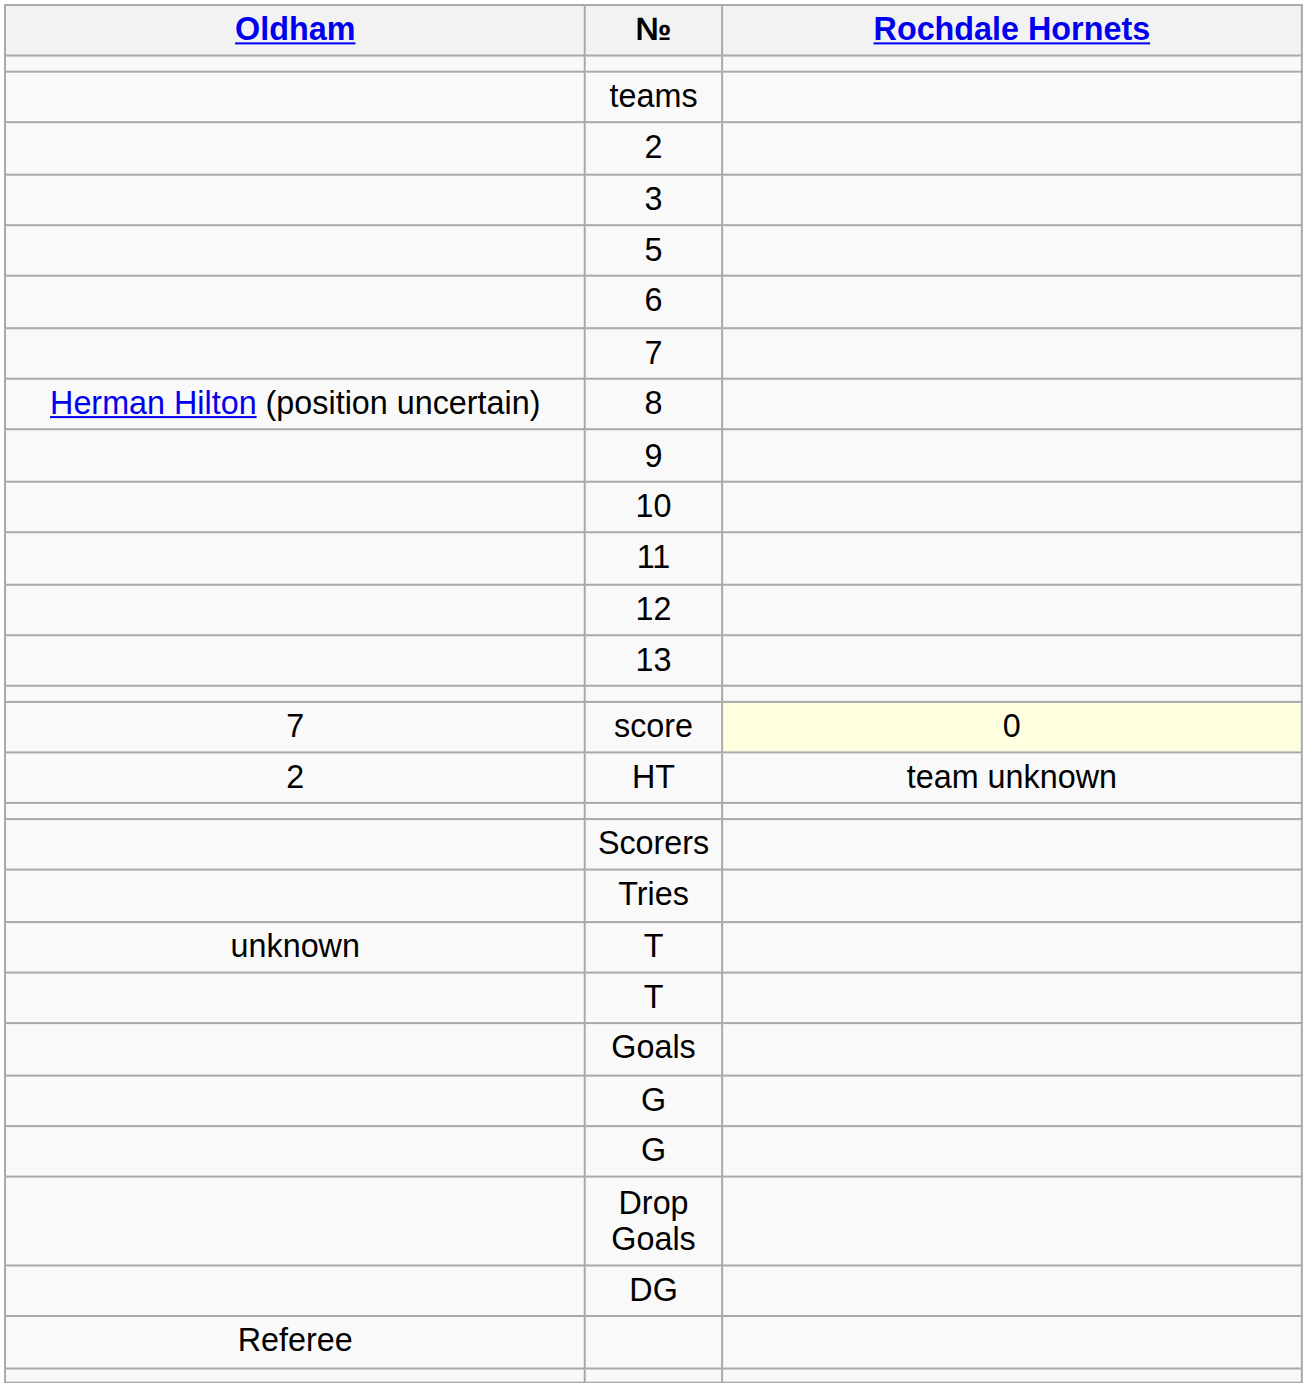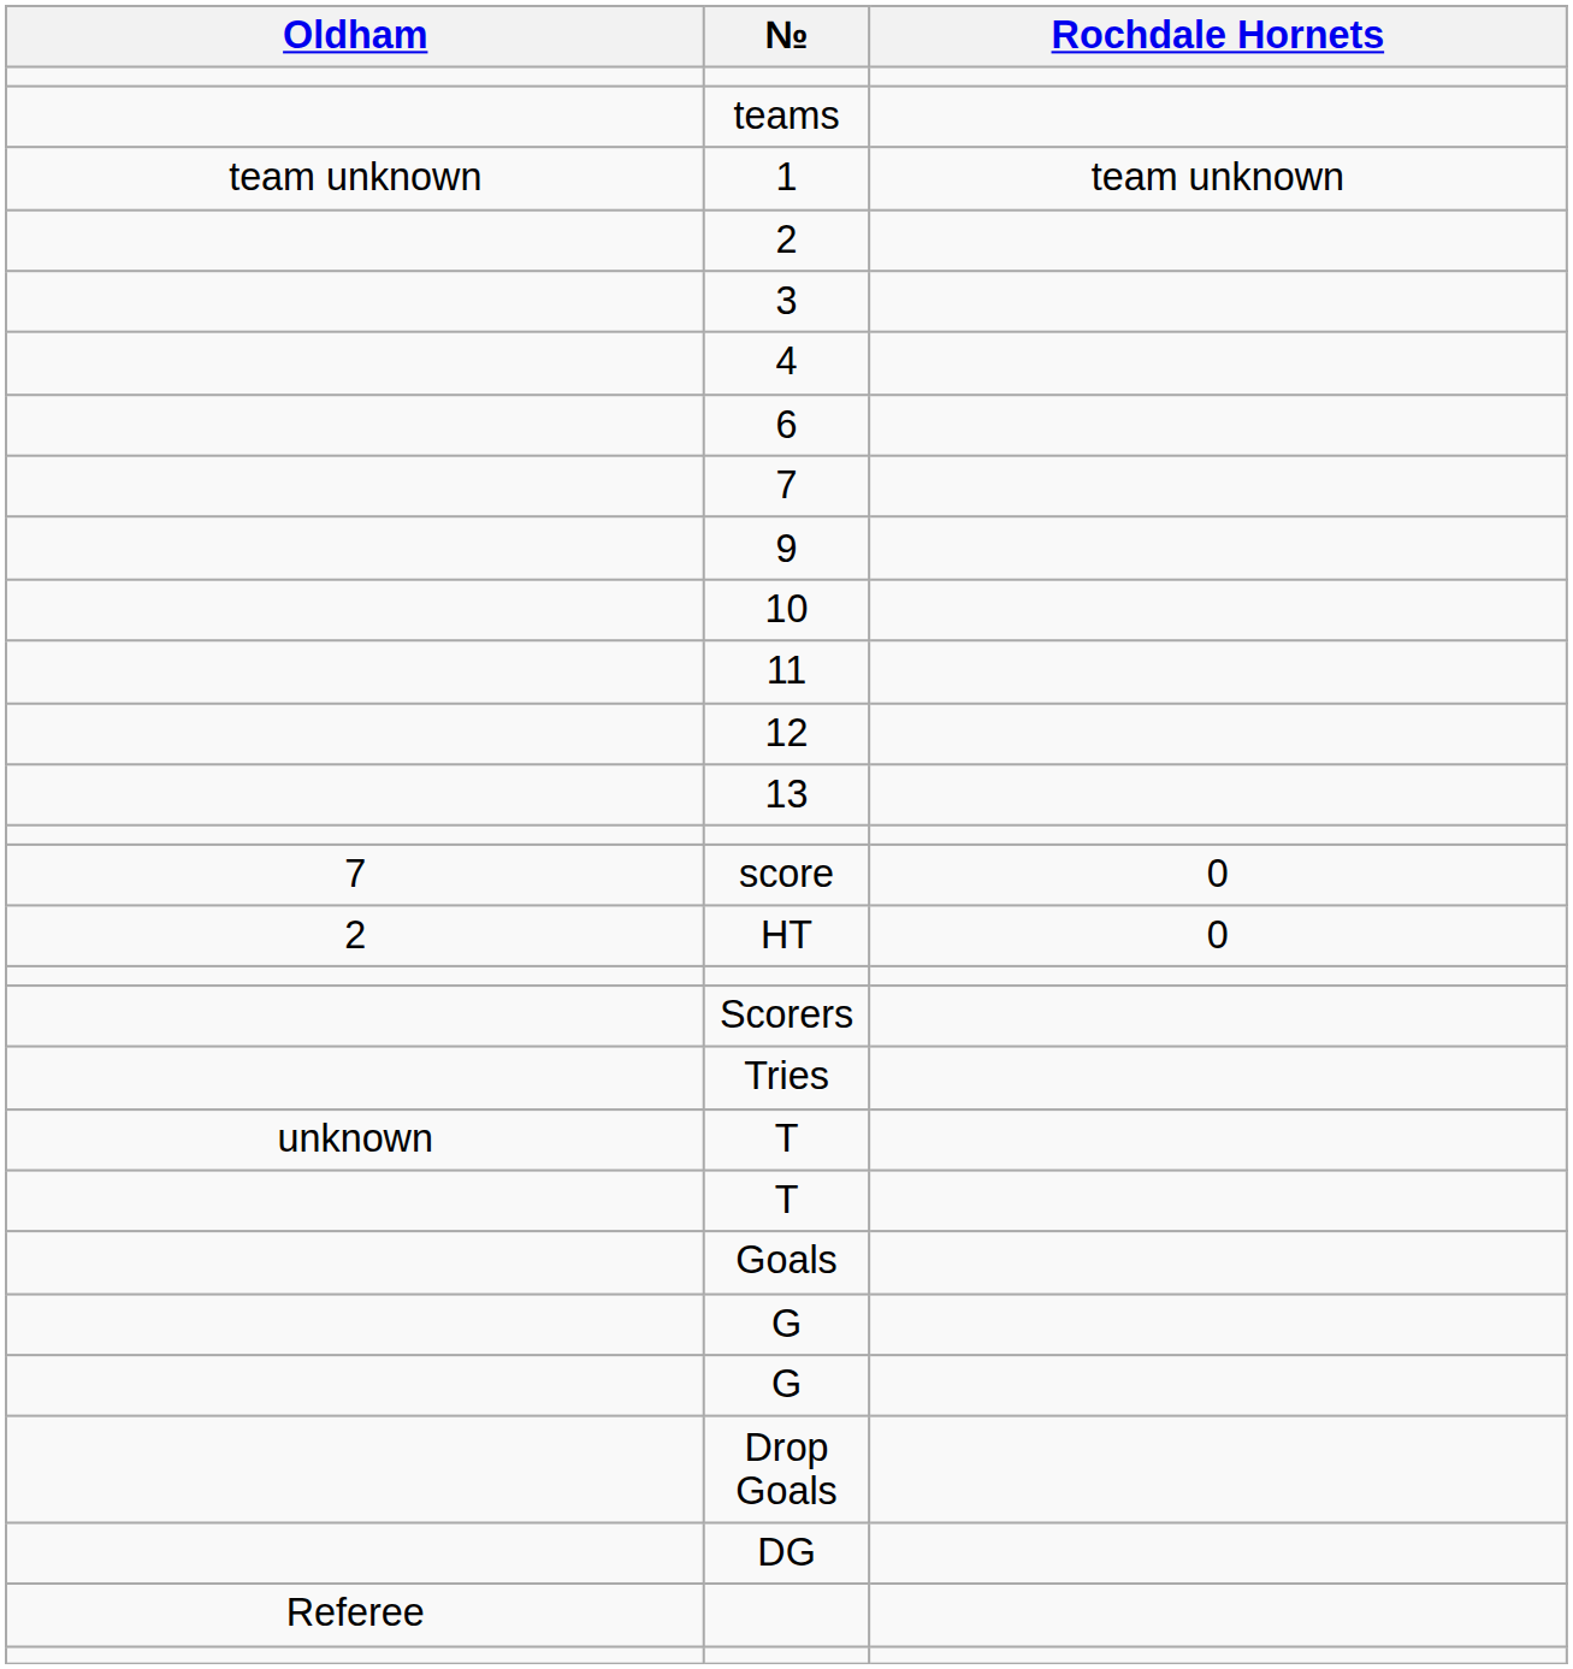 <table class="wikitable" style="text-align:center;">
 <tr>
 <th width=280 abbr="Oldham"><a href='#'>Oldham</a></th>
 <th width=60 abbr="Number">№</th>
 <th width=280 abbr="Rochdale H"><a href='#'>Rochdale Hornets</a></th>
 </tr>
 <tr>
 <td></td>
 <td></td>
 <td></td>
 </tr>
 <tr>
 <td></td>
 <td>teams</td>
 <td></td>
 </tr>
 <tr>
+<td>team unknown</td>
+<td>1</td>
+<td>team unknown</td>
+</tr>
+<tr>
 <td></td>
 <td>2</td>
 <td></td>
 </tr>
 <tr>
 <td></td>
 <td>3</td>
 <td></td>
 </tr>
 <tr>
 <td></td>
-<td>5</td>
+<td>4</td>
 <td></td>
 </tr>
 <tr>
 <td></td>
 <td>6</td>
 <td></td>
 </tr>
 <tr>
 <td></td>
 <td>7</td>
-<td></td>
-</tr>
-<tr>
-<td><a href='#'>Herman Hilton</a> (position uncertain)</td>
-<td>8</td>
 <td></td>
 </tr>
 <tr>
 <td></td>
 <td>9</td>
 <td></td>
 </tr>
 <tr>
 <td></td>
 <td>10</td>
 <td></td>
 </tr>
 <tr>
 <td></td>
 <td>11</td>
 <td></td>
 </tr>
 <tr>
 <td></td>
 <td>12</td>
 <td></td>
 </tr>
 <tr>
 <td></td>
 <td>13</td>
 <td></td>
 </tr>
 <tr>
 <td></td>
 <td></td>
 <td></td>
 </tr>
 <tr>
 <td>7</td>
 <td>score</td>
-<td style="background: lightyellow;">0</td>
+<td>0</td>
 </tr>
 <tr>
 <td>2</td>
 <td>HT</td>
-<td>team unknown</td>
+<td>0</td>
 </tr>
 <tr>
 <td></td>
 <td></td>
 <td></td>
 </tr>
 <tr>
 <td></td>
 <td>Scorers</td>
 <td></td>
 </tr>
 <tr>
 <td></td>
 <td>Tries</td>
 <td></td>
 </tr>
 <tr>
 <td>unknown</td>
 <td>T</td>
 <td></td>
 </tr>
 <tr>
 <td></td>
 <td>T</td>
 <td></td>
 </tr>
 <tr>
 <td></td>
 <td>Goals</td>
 <td></td>
 </tr>
 <tr>
 <td></td>
 <td>G</td>
 <td></td>
 </tr>
 <tr>
 <td></td>
 <td>G</td>
 <td></td>
 </tr>
 <tr>
 <td></td>
 <td>Drop Goals</td>
 <td></td>
 </tr>
 <tr>
 <td></td>
 <td>DG</td>
 <td></td>
 </tr>
 <tr>
 <td>Referee</td>
 <td></td>
 <td ()></td>
 </tr>
 <tr>
 <td></td>
 <td></td>
 <td></td>
 </tr>
 </table>
